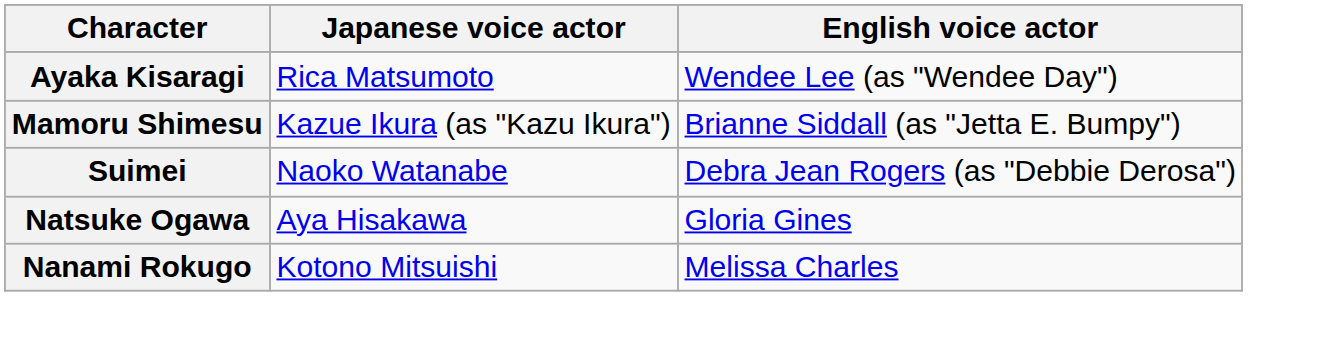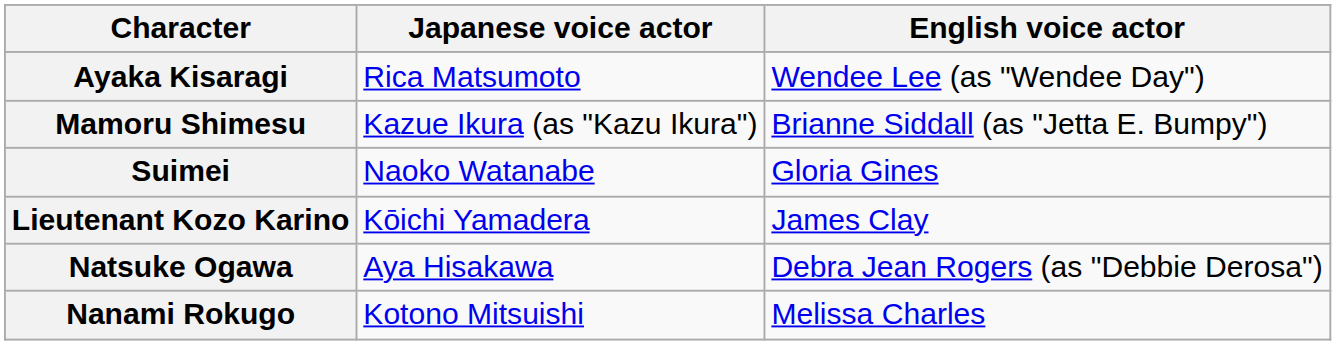 <table class="wikitable">
 <tr>
 <th>Character</th>
 <th>Japanese voice actor</th>
 <th>English voice actor</th>
 </tr>
 <tr>
 <th>Ayaka Kisaragi</th>
 <td><a href='#'>Rica Matsumoto</a></td>
 <td><a href='#'>Wendee Lee</a> (as "Wendee Day")</td>
 </tr>
 <tr>
 <th>Mamoru Shimesu</th>
 <td><a href='#'>Kazue Ikura</a> (as "Kazu Ikura")</td>
 <td><a href='#'>Brianne Siddall</a> (as "Jetta E. Bumpy")</td>
 </tr>
 <tr>
 <th>Suimei</th>
 <td><a href='#'>Naoko Watanabe</a></td>
-<td><a href='#'>Debra Jean Rogers</a> (as "Debbie Derosa")</td>
+<td><a href='#'>Gloria Gines</a></td>
+</tr>
+<tr>
+<th>Lieutenant Kozo Karino</th>
+<td><a href='#'>Kōichi Yamadera</a></td>
+<td><a href='#'>James Clay</a></td>
 </tr>
 <tr>
 <th>Natsuke Ogawa</th>
 <td><a href='#'>Aya Hisakawa</a></td>
-<td><a href='#'>Gloria Gines</a></td>
+<td><a href='#'>Debra Jean Rogers</a> (as "Debbie Derosa")</td>
 </tr>
 <tr>
 <th>Nanami Rokugo</th>
 <td><a href='#'>Kotono Mitsuishi</a></td>
 <td><a href='#'>Melissa Charles</a></td>
 </tr>
 </table>
